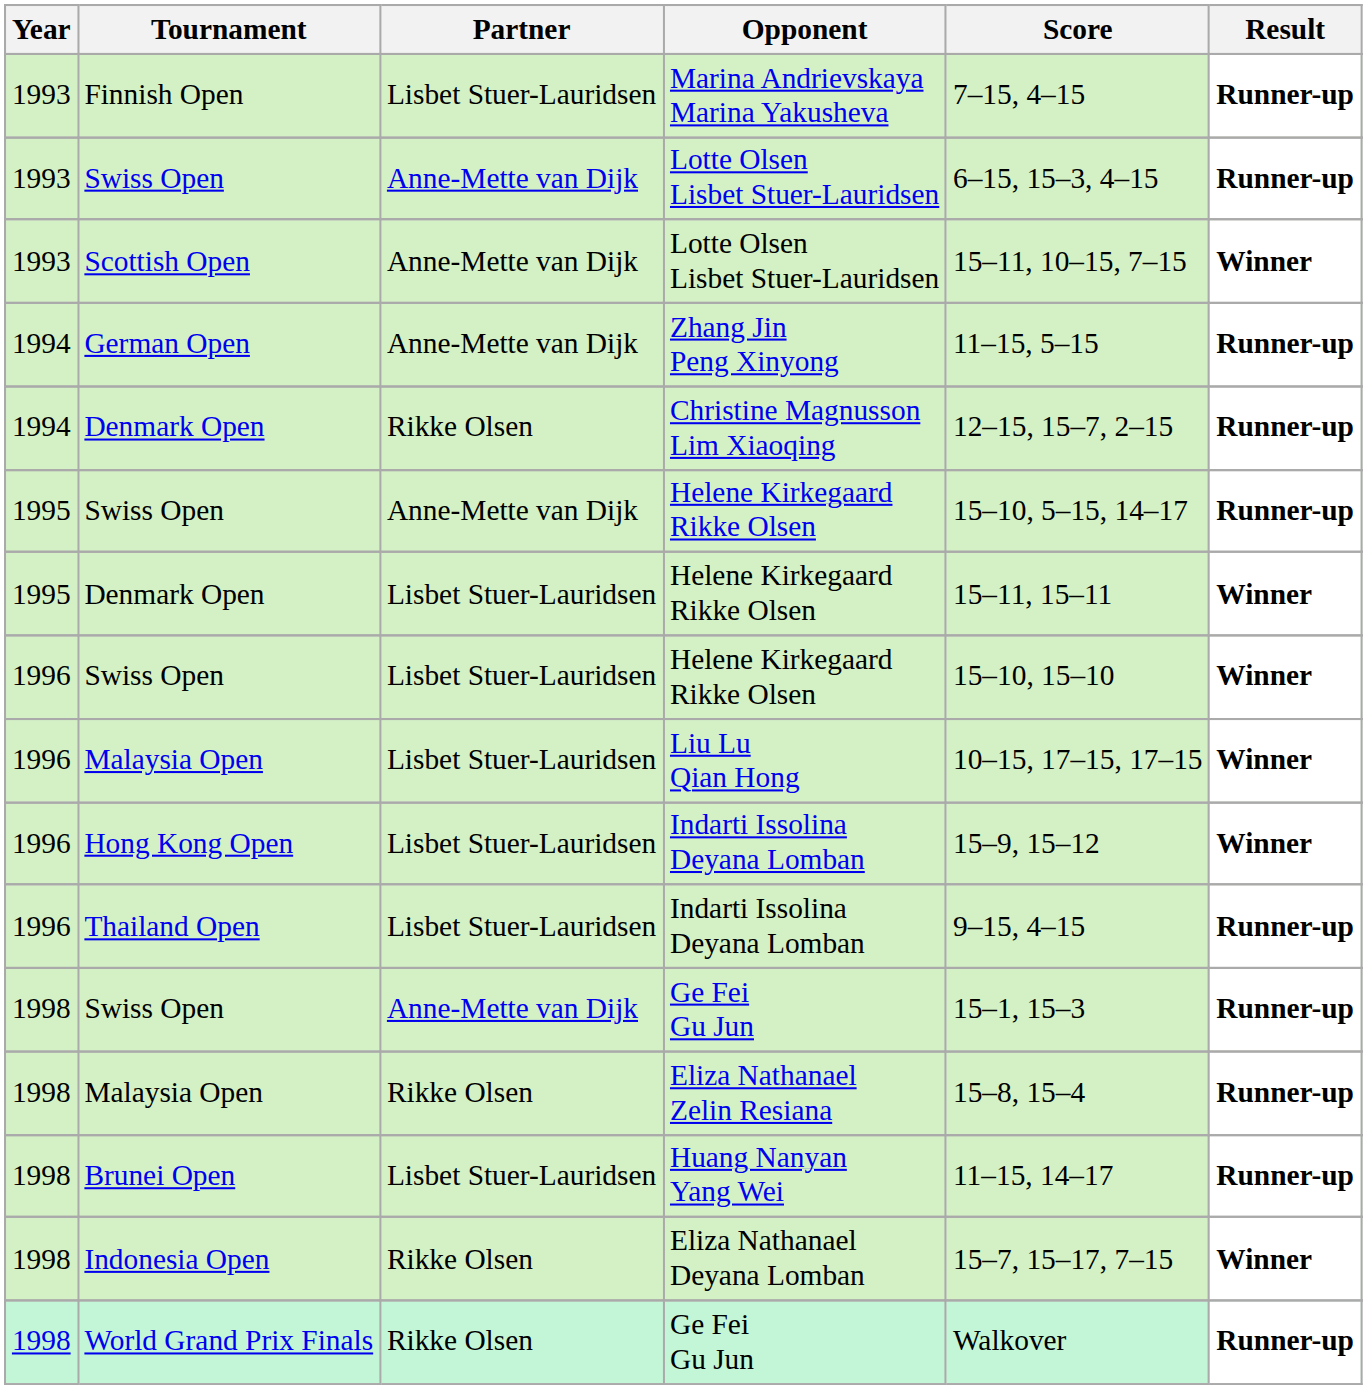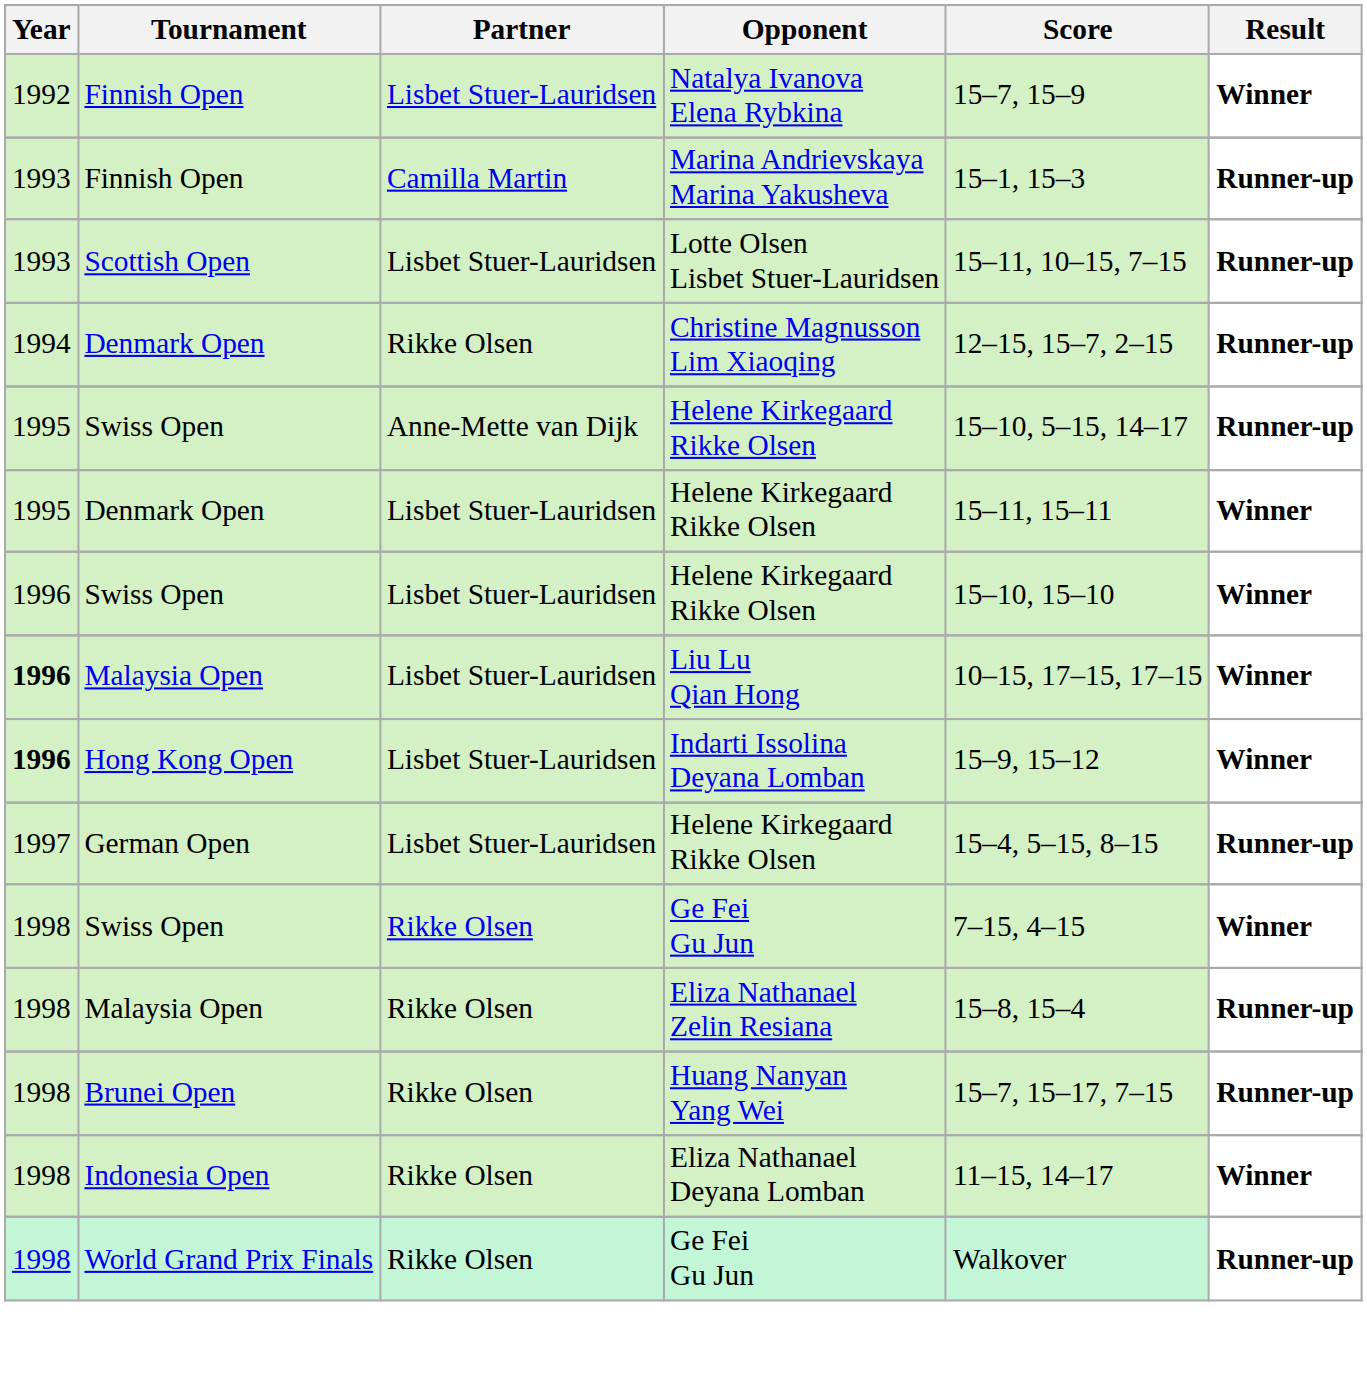 <table class="sortable wikitable" style="font-size: 90%;">
 <tr>
 <th>Year</th>
 <th>Tournament</th>
 <th>Partner</th>
 <th>Opponent</th>
 <th>Score</th>
 <th>Result</th>
 </tr>
+<tr style="background:#D4F1C5">
+<td align="center">1992</td>
+<td align="left"><a href='#'>Finnish Open</a></td>
+<td align="left"> <a href='#'>Lisbet Stuer-Lauridsen</a></td>
+<td align="left"> <a href='#'>Natalya Ivanova</a> <br>  <a href='#'>Elena Rybkina</a></td>
+<td align="left">15–7, 15–9</td>
+<td style="text-align:left; background:white"> <strong>Winner</strong></td>
+</tr>
 <tr>
 </tr>
 <tr style="background:#D4F1C5">
 <td align="center">1993</td>
 <td align="left">Finnish Open</td>
-<td align="left"> Lisbet Stuer-Lauridsen</td>
+<td align="left"> <a href='#'>Camilla Martin</a></td>
 <td align="left"> <a href='#'>Marina Andrievskaya</a><br> <a href='#'>Marina Yakusheva</a></td>
-<td align="left">7–15, 4–15</td>
+<td align="left">15–1, 15–3</td>
 <td style="text-align:left; background:white"> <strong>Runner-up</strong></td>
 </tr>
 <tr>
-</tr>
-<tr style="background:#D4F1C5">
-<td align="center">1993</td>
-<td align="left"><a href='#'>Swiss Open</a></td>
-<td align="left"> <a href='#'>Anne-Mette van Dijk</a></td>
-<td align="left"> <a href='#'>Lotte Olsen</a> <br>  <a href='#'>Lisbet Stuer-Lauridsen</a></td>
-<td align="left">6–15, 15–3, 4–15</td>
-<td style="text-align:left; background:white"> <strong>Runner-up</strong></td>
 </tr>
 <tr>
 </tr>
 <tr style="background:#D4F1C5">
 <td align="center">1993</td>
 <td align="left"><a href='#'>Scottish Open</a></td>
-<td align="left"> Anne-Mette van Dijk</td>
+<td align="left"> Lisbet Stuer-Lauridsen</td>
 <td align="left"> Lotte Olsen <br>  Lisbet Stuer-Lauridsen</td>
 <td align="left">15–11, 10–15, 7–15</td>
-<td style="text-align:left; background:white"> <strong>Winner</strong></td>
+<td style="text-align:left; background:white"> <strong>Runner-up</strong></td>
 </tr>
 <tr>
-</tr>
-<tr style="background:#D4F1C5">
-<td align="center">1994</td>
-<td align="left"><a href='#'>German Open</a></td>
-<td align="left"> Anne-Mette van Dijk</td>
-<td align="left"> <a href='#'>Zhang Jin</a> <br>  <a href='#'>Peng Xinyong</a></td>
-<td align="left">11–15, 5–15</td>
-<td style="text-align:left; background:white"> <strong>Runner-up</strong></td>
 </tr>
 <tr>
 </tr>
 <tr style="background:#D4F1C5">
 <td align="center">1994</td>
 <td align="left"><a href='#'>Denmark Open</a></td>
 <td align="left"> Rikke Olsen</td>
 <td align="left"> <a href='#'>Christine Magnusson</a> <br>  <a href='#'>Lim Xiaoqing</a></td>
 <td align="left">12–15, 15–7, 2–15</td>
 <td style="text-align:left; background:white"> <strong>Runner-up</strong></td>
 </tr>
 <tr>
 </tr>
 <tr style="background:#D4F1C5">
 <td align="center">1995</td>
 <td align="left">Swiss Open</td>
 <td align="left"> Anne-Mette van Dijk</td>
 <td align="left"> <a href='#'>Helene Kirkegaard</a> <br>  <a href='#'>Rikke Olsen</a></td>
 <td align="left">15–10, 5–15, 14–17</td>
 <td style="text-align:left; background:white"> <strong>Runner-up</strong></td>
 </tr>
 <tr>
 </tr>
 <tr style="background:#D4F1C5">
 <td align="center">1995</td>
 <td align="left">Denmark Open</td>
 <td align="left"> Lisbet Stuer-Lauridsen</td>
 <td align="left"> Helene Kirkegaard <br>  Rikke Olsen</td>
 <td align="left">15–11, 15–11</td>
 <td style="text-align:left; background:white"> <strong>Winner</strong></td>
 </tr>
 <tr>
 </tr>
 <tr style="background:#D4F1C5">
 <td align="center">1996</td>
 <td align="left">Swiss Open</td>
 <td align="left"> Lisbet Stuer-Lauridsen</td>
 <td align="left"> Helene Kirkegaard <br>  Rikke Olsen</td>
 <td align="left">15–10, 15–10</td>
 <td style="text-align:left; background:white"> <strong>Winner</strong></td>
 </tr>
 <tr>
 </tr>
 <tr style="background:#D4F1C5">
-<td align="center">1996</td>
+<td align="center"><strong>1996</strong></td>
 <td align="left"><a href='#'>Malaysia Open</a></td>
 <td align="left"> Lisbet Stuer-Lauridsen</td>
 <td align="left"> <a href='#'>Liu Lu</a> <br>  <a href='#'>Qian Hong</a></td>
 <td align="left">10–15, 17–15, 17–15</td>
 <td style="text-align:left; background:white"> <strong>Winner</strong></td>
 </tr>
 <tr>
 </tr>
 <tr style="background:#D4F1C5">
-<td align="center">1996</td>
+<td align="center"><strong>1996</strong></td>
 <td align="left"><a href='#'>Hong Kong Open</a></td>
 <td align="left"> Lisbet Stuer-Lauridsen</td>
 <td align="left"> <a href='#'>Indarti Issolina</a> <br>  <a href='#'>Deyana Lomban</a></td>
 <td align="left">15–9, 15–12</td>
 <td style="text-align:left; background:white"> <strong>Winner</strong></td>
 </tr>
 <tr>
 </tr>
+<tr>
+</tr>
 <tr style="background:#D4F1C5">
-<td align="center">1996</td>
-<td align="left"><a href='#'>Thailand Open</a></td>
+<td align="center">1997</td>
+<td align="left">German Open</td>
 <td align="left"> Lisbet Stuer-Lauridsen</td>
-<td align="left"> Indarti Issolina <br>  Deyana Lomban</td>
-<td align="left">9–15, 4–15</td>
+<td align="left"> Helene Kirkegaard <br>  Rikke Olsen</td>
+<td align="left">15–4, 5–15, 8–15</td>
 <td style="text-align:left; background:white"> <strong>Runner-up</strong></td>
-</tr>
-<tr>
 </tr>
 <tr>
 </tr>
 <tr style="background:#D4F1C5">
 <td align="center">1998</td>
 <td align="left">Swiss Open</td>
-<td align="left"> <a href='#'>Anne-Mette van Dijk</a></td>
+<td align="left"> <a href='#'>Rikke Olsen</a></td>
 <td align="left"> <a href='#'>Ge Fei</a> <br>  <a href='#'>Gu Jun</a></td>
-<td align="left">15–1, 15–3</td>
-<td style="text-align:left; background:white"> <strong>Runner-up</strong></td>
+<td align="left">7–15, 4–15</td>
+<td style="text-align:left; background:white"> <strong>Winner</strong></td>
 </tr>
 <tr>
 </tr>
 <tr style="background:#D4F1C5">
 <td align="center">1998</td>
 <td align="left">Malaysia Open</td>
 <td align="left"> Rikke Olsen</td>
 <td align="left"> <a href='#'>Eliza Nathanael</a> <br>  <a href='#'>Zelin Resiana</a></td>
 <td align="left">15–8, 15–4</td>
 <td style="text-align:left; background:white"> <strong>Runner-up</strong></td>
 </tr>
 <tr>
 </tr>
 <tr style="background:#D4F1C5">
 <td align="center">1998</td>
 <td align="left"><a href='#'>Brunei Open</a></td>
-<td align="left"> Lisbet Stuer-Lauridsen</td>
+<td align="left"> Rikke Olsen</td>
 <td align="left"> <a href='#'>Huang Nanyan</a> <br>  <a href='#'>Yang Wei</a></td>
-<td align="left">11–15, 14–17</td>
+<td align="left">15–7, 15–17, 7–15</td>
 <td style="text-align:left; background:white"> <strong>Runner-up</strong></td>
 </tr>
 <tr>
 </tr>
 <tr style="background:#D4F1C5">
 <td align="center">1998</td>
 <td align="left"><a href='#'>Indonesia Open</a></td>
 <td align="left"> Rikke Olsen</td>
 <td align="left"> Eliza Nathanael <br>  Deyana Lomban</td>
-<td align="left">15–7, 15–17, 7–15</td>
+<td align="left">11–15, 14–17</td>
 <td style="text-align:left; background:white"> <strong>Winner</strong></td>
 </tr>
 <tr>
 </tr>
 <tr style="background:#C3F6D7">
 <td align="center"><a href='#'>1998</a></td>
 <td align="left"><a href='#'>World Grand Prix Finals</a></td>
 <td align="left"> Rikke Olsen</td>
 <td align="left"> Ge Fei <br>  Gu Jun</td>
 <td align="left">Walkover</td>
 <td style="text-align:left; background:white"> <strong>Runner-up</strong></td>
 </tr>
 </table>
